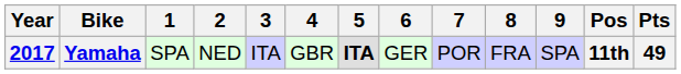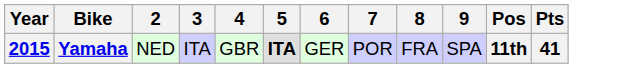 <table class="wikitable" style="text-align:center">
 <tr>
 <th scope=col>Year</th>
 <th scope=col>Bike</th>
-<th scope=col>1</th>
 <th scope=col>2</th>
 <th scope=col>3</th>
 <th scope=col>4</th>
 <th scope=col>5</th>
 <th scope=col>6</th>
 <th scope=col>7</th>
 <th scope=col>8</th>
 <th scope=col>9</th>
 <th scope=col>Pos</th>
 <th scope=col>Pts</th>
 </tr>
 <tr>
-<th scope=row><a href='#'>2017</a></th>
+<th scope=row><a href='#'>2015</a></th>
 <th><a href='#'>Yamaha</a></th>
-<td style="background:#dfffdf;">SPA<br></td>
 <td style="background:#dfffdf;">NED<br></td>
 <td style="background:#cfcfff;">ITA<br></td>
 <td style="background:#dfffdf;">GBR<br></td>
 <td style="background:#dfdfdf;"><strong>ITA<br></strong></td>
 <td style="background:#dfffdf;">GER<br></td>
 <td style="background:#cfcfff;">POR<br></td>
 <td style="background:#cfcfff;">FRA<br></td>
 <td style="background:#cfcfff;">SPA<br></td>
 <th>11th</th>
-<th>49</th>
+<th>41</th>
 </tr>
 </table>
